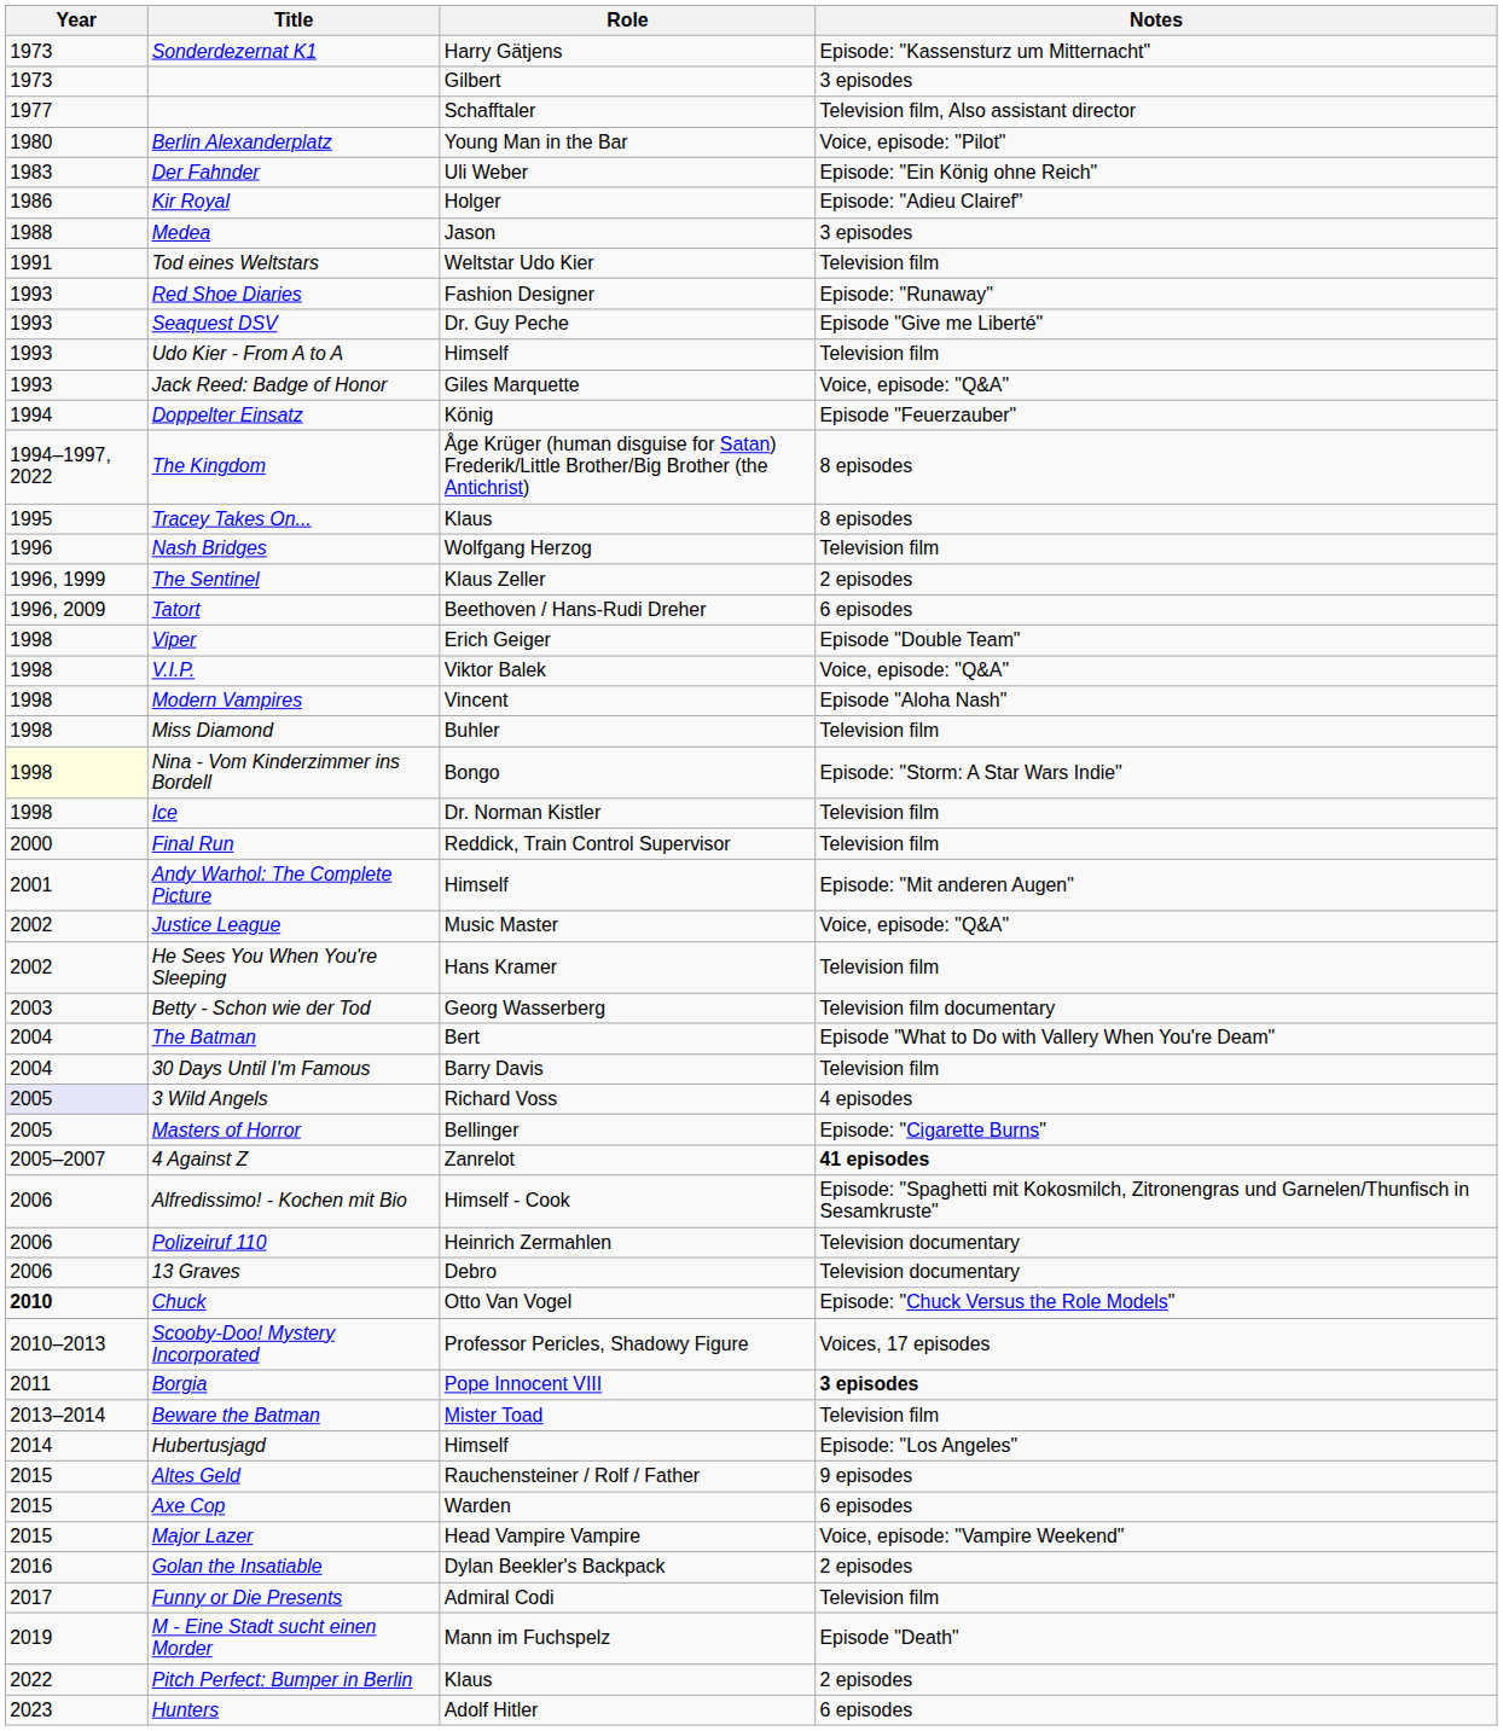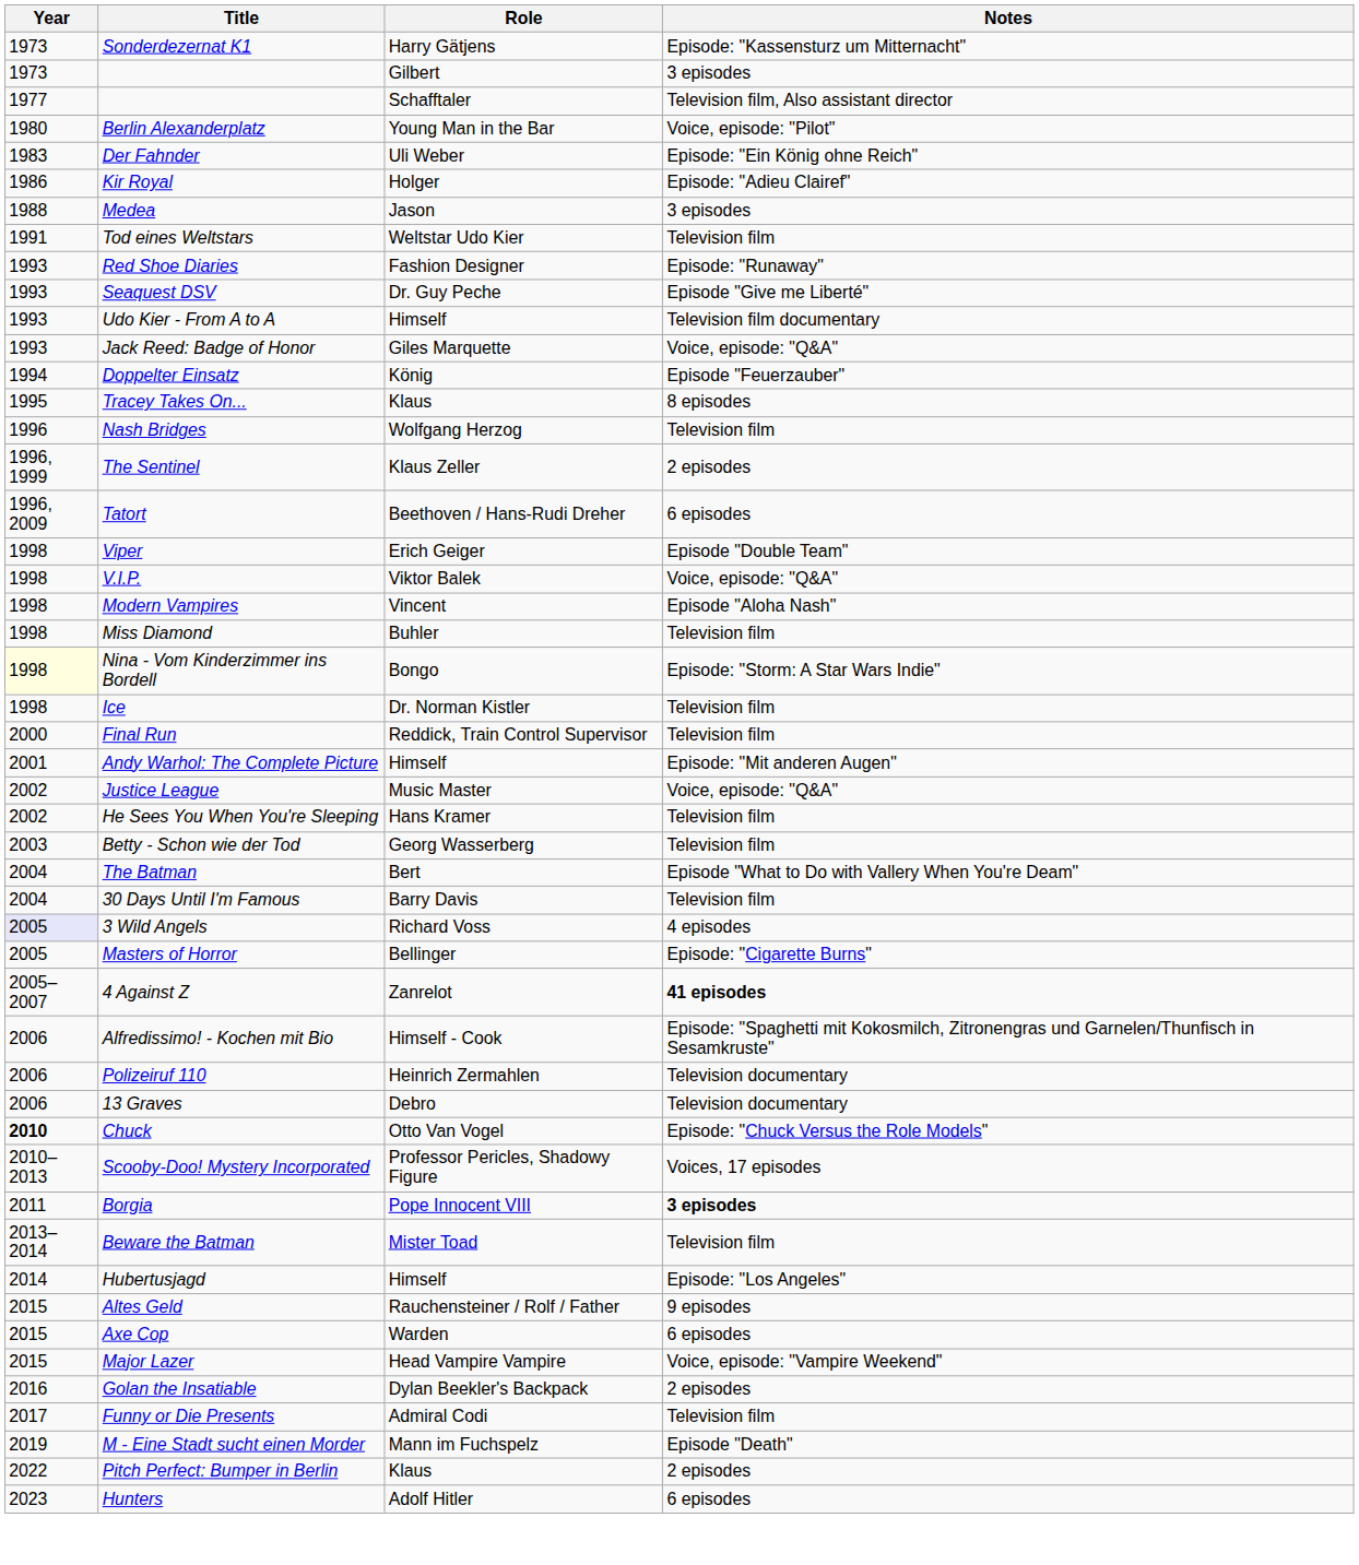 <table class="wikitable sortable">
 <tr>
 <th>Year</th>
 <th>Title</th>
 <th>Role</th>
 <th class="unsortable">Notes</th>
 </tr>
 <tr>
 <td>1973</td>
 <td><em><a href='#'>Sonderdezernat K1</a></em></td>
 <td>Harry Gätjens</td>
 <td>Episode: "Kassensturz um Mitternacht"</td>
 </tr>
 <tr>
 <td>1973</td>
 <td><em></em></td>
 <td>Gilbert</td>
 <td>3 episodes</td>
 </tr>
 <tr>
 <td>1977</td>
 <td><em></em></td>
 <td>Schafftaler</td>
 <td>Television film, Also assistant director</td>
 </tr>
 <tr>
 <td>1980</td>
 <td><em><a href='#'>Berlin Alexanderplatz</a></em></td>
 <td>Young Man in the Bar</td>
 <td>Voice, episode: "Pilot"</td>
 </tr>
 <tr>
 <td>1983</td>
 <td><em><a href='#'>Der Fahnder</a></em></td>
 <td>Uli Weber</td>
 <td>Episode: "Ein König ohne Reich"</td>
 </tr>
 <tr>
 <td>1986</td>
 <td><em><a href='#'>Kir Royal</a></em></td>
 <td>Holger</td>
 <td>Episode: "Adieu Clairef"</td>
 </tr>
 <tr>
 <td>1988</td>
 <td><em><a href='#'>Medea</a></em></td>
 <td>Jason</td>
 <td>3 episodes</td>
 </tr>
 <tr>
 <td>1991</td>
 <td><em>Tod eines Weltstars</em></td>
 <td>Weltstar Udo Kier</td>
 <td>Television film</td>
 </tr>
 <tr>
 <td>1993</td>
 <td><em><a href='#'>Red Shoe Diaries</a></em></td>
 <td>Fashion Designer</td>
 <td>Episode: "Runaway"</td>
 </tr>
 <tr>
 <td>1993</td>
 <td><em><a href='#'>Seaquest DSV</a></em></td>
 <td>Dr. Guy Peche</td>
 <td>Episode "Give me Liberté"</td>
 </tr>
 <tr>
 <td>1993</td>
 <td><em>Udo Kier - From A to A</em></td>
 <td>Himself</td>
-<td>Television film</td>
+<td>Television film documentary</td>
 </tr>
 <tr>
 <td>1993</td>
 <td><em>Jack Reed: Badge of Honor</em></td>
 <td>Giles Marquette</td>
 <td>Voice, episode: "Q&A"</td>
 </tr>
 <tr>
 <td>1994</td>
 <td><em><a href='#'>Doppelter Einsatz</a></em></td>
 <td>König</td>
 <td>Episode "Feuerzauber"</td>
-</tr>
-<tr>
-<td>1994–1997, 2022</td>
-<td><em><a href='#'>The Kingdom</a></em></td>
-<td>Åge Krüger (human disguise for <a href='#'>Satan</a>)<br>Frederik/Little Brother/Big Brother (the <a href='#'>Antichrist</a>)</td>
-<td>8 episodes</td>
 </tr>
 <tr>
 <td>1995</td>
 <td><em><a href='#'>Tracey Takes On...</a></em></td>
 <td>Klaus</td>
 <td>8 episodes</td>
 </tr>
 <tr>
 <td>1996</td>
 <td><em><a href='#'>Nash Bridges</a></em></td>
 <td>Wolfgang Herzog</td>
 <td>Television film</td>
 </tr>
 <tr>
 <td>1996, 1999</td>
 <td><em><a href='#'>The Sentinel</a></em></td>
 <td>Klaus Zeller</td>
 <td>2 episodes</td>
 </tr>
 <tr>
 <td>1996, 2009</td>
 <td><em><a href='#'>Tatort</a></em></td>
 <td>Beethoven / Hans-Rudi Dreher</td>
 <td>6 episodes</td>
 </tr>
 <tr>
 <td>1998</td>
 <td><em><a href='#'>Viper</a></em></td>
 <td>Erich Geiger</td>
 <td>Episode "Double Team"</td>
 </tr>
 <tr>
 <td>1998</td>
 <td><em><a href='#'>V.I.P.</a></em></td>
 <td>Viktor Balek</td>
 <td>Voice, episode: "Q&A"</td>
 </tr>
 <tr>
 <td>1998</td>
 <td><em><a href='#'>Modern Vampires</a></em></td>
 <td>Vincent</td>
 <td>Episode "Aloha Nash"</td>
 </tr>
 <tr>
 <td>1998</td>
 <td><em>Miss Diamond</em></td>
 <td>Buhler</td>
 <td>Television film</td>
 </tr>
 <tr>
 <td style="background: lightyellow;">1998</td>
 <td><em>Nina - Vom Kinderzimmer ins Bordell</em></td>
 <td>Bongo</td>
 <td>Episode: "Storm: A Star Wars Indie"</td>
 </tr>
 <tr>
 <td>1998</td>
 <td><em><a href='#'>Ice</a></em></td>
 <td>Dr. Norman Kistler</td>
 <td>Television film</td>
 </tr>
 <tr>
 <td>2000</td>
 <td><em><a href='#'>Final Run</a></em></td>
 <td>Reddick, Train Control Supervisor</td>
 <td>Television film</td>
 </tr>
 <tr>
 <td>2001</td>
 <td><em><a href='#'>Andy Warhol: The Complete Picture</a></em></td>
 <td>Himself</td>
 <td>Episode: "Mit anderen Augen"</td>
 </tr>
 <tr>
 <td>2002</td>
 <td><em><a href='#'>Justice League</a></em></td>
 <td>Music Master</td>
 <td>Voice, episode: "Q&A"</td>
 </tr>
 <tr>
 <td>2002</td>
 <td><em>He Sees You When You're Sleeping</em></td>
 <td>Hans Kramer</td>
 <td>Television film</td>
 </tr>
 <tr>
 <td>2003</td>
 <td><em>Betty - Schon wie der Tod</em></td>
 <td>Georg Wasserberg</td>
-<td>Television film documentary</td>
+<td>Television film</td>
 </tr>
 <tr>
 <td>2004</td>
 <td><em><a href='#'>The Batman</a></em></td>
 <td>Bert</td>
 <td>Episode "What to Do with Vallery When You're Deam"</td>
 </tr>
 <tr>
 <td>2004</td>
 <td><em>30 Days Until I'm Famous</em></td>
 <td>Barry Davis</td>
 <td>Television film</td>
 </tr>
 <tr>
 <td style="background: lavender;">2005</td>
 <td><em>3 Wild Angels</em></td>
 <td>Richard Voss</td>
 <td>4 episodes</td>
 </tr>
 <tr>
 <td>2005</td>
 <td><em><a href='#'>Masters of Horror</a></em></td>
 <td>Bellinger</td>
 <td>Episode: "<a href='#'>Cigarette Burns</a>"</td>
 </tr>
 <tr>
 <td>2005–2007</td>
 <td><em>4 Against Z</em></td>
 <td>Zanrelot</td>
 <td><strong>41 episodes</strong></td>
 </tr>
 <tr>
 <td>2006</td>
 <td><em>Alfredissimo! - Kochen mit Bio</em></td>
 <td>Himself - Cook</td>
 <td>Episode: "Spaghetti mit Kokosmilch, Zitronengras und Garnelen/Thunfisch in Sesamkruste"</td>
 </tr>
 <tr>
 <td>2006</td>
 <td><em><a href='#'>Polizeiruf 110</a></em></td>
 <td>Heinrich Zermahlen</td>
 <td>Television documentary</td>
 </tr>
 <tr>
 <td>2006</td>
 <td><em>13 Graves</em></td>
 <td>Debro</td>
 <td>Television documentary</td>
 </tr>
 <tr>
 <td><strong>2010</strong></td>
 <td><em><a href='#'>Chuck</a></em></td>
 <td>Otto Van Vogel</td>
 <td>Episode: "<a href='#'>Chuck Versus the Role Models</a>"</td>
 </tr>
 <tr>
 <td>2010–2013</td>
 <td><em><a href='#'>Scooby-Doo! Mystery Incorporated</a></em></td>
 <td>Professor Pericles, Shadowy Figure</td>
 <td>Voices, 17 episodes</td>
 </tr>
 <tr>
 <td>2011</td>
 <td><em><a href='#'>Borgia</a></em></td>
 <td><a href='#'>Pope Innocent VIII</a></td>
 <td><strong>3 episodes</strong></td>
 </tr>
 <tr>
 <td>2013–2014</td>
 <td><em><a href='#'>Beware the Batman</a></em></td>
 <td><a href='#'>Mister Toad</a></td>
 <td>Television film</td>
 </tr>
 <tr>
 <td>2014</td>
 <td><em>Hubertusjagd</em></td>
 <td>Himself</td>
 <td>Episode: "Los Angeles"</td>
 </tr>
 <tr>
 <td>2015</td>
 <td><em><a href='#'>Altes Geld</a></em></td>
 <td>Rauchensteiner / Rolf / Father</td>
 <td>9 episodes</td>
 </tr>
 <tr>
 <td>2015</td>
 <td><em><a href='#'>Axe Cop</a></em></td>
 <td>Warden</td>
 <td>6 episodes</td>
 </tr>
 <tr>
 <td>2015</td>
 <td><em><a href='#'>Major Lazer</a></em></td>
 <td>Head Vampire Vampire</td>
 <td>Voice, episode: "Vampire Weekend"</td>
 </tr>
 <tr>
 <td>2016</td>
 <td><em><a href='#'>Golan the Insatiable</a></em></td>
 <td>Dylan Beekler's Backpack</td>
 <td>2 episodes</td>
 </tr>
 <tr>
 <td>2017</td>
 <td><em><a href='#'>Funny or Die Presents</a></em></td>
 <td>Admiral Codi</td>
 <td>Television film</td>
 </tr>
 <tr>
 <td>2019</td>
 <td><em><a href='#'>M - Eine Stadt sucht einen Morder</a></em></td>
 <td>Mann im Fuchspelz</td>
 <td>Episode "Death"</td>
 </tr>
 <tr>
 <td>2022</td>
 <td><em><a href='#'>Pitch Perfect: Bumper in Berlin</a></em></td>
 <td>Klaus</td>
 <td>2 episodes</td>
 </tr>
 <tr>
 <td>2023</td>
 <td><em><a href='#'>Hunters</a></em></td>
 <td>Adolf Hitler</td>
 <td>6 episodes</td>
 </tr>
 </table>
